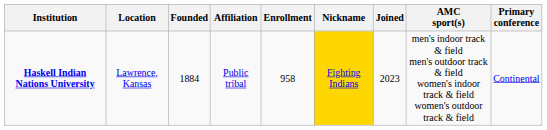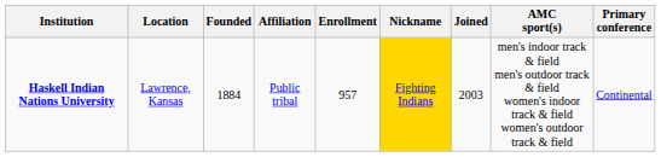 <table class="wikitable sortable plainrowheaders" style="text-align:center">
 <tr>
 <th scope="col">Institution</th>
 <th scope="col">Location</th>
 <th scope="col">Founded</th>
 <th scope="col">Affiliation</th>
 <th scope="col">Enrollment</th>
 <th scope="col">Nickname</th>
 <th scope="col">Joined</th>
 <th scope="col">AMC<br>sport(s)</th>
 <th scope="col">Primary<br>conference</th>
 </tr>
 <tr>
 <td><strong><a href='#'>Haskell Indian Nations University</a></strong></td>
 <td><a href='#'>Lawrence, Kansas</a></td>
 <td>1884</td>
 <td><a href='#'>Public tribal</a></td>
-<td>958</td>
+<td>957</td>
 <td style="background: gold;"><a href='#'>Fighting Indians</a></td>
-<td>2023</td>
+<td>2003</td>
 <td>men's indoor track & field<br>men's outdoor track & field<br>women's indoor track & field<br>women's outdoor track & field</td>
 <td><a href='#'>Continental</a></td>
 </tr>
 </table>
